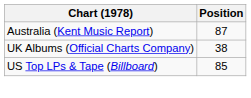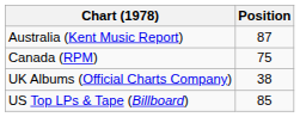 <table class="wikitable">
 <tr>
 <th>Chart (1978)</th>
 <th>Position</th>
 </tr>
 <tr>
 <td>Australia (<a href='#'>Kent Music Report</a>)</td>
 <td align="center">87</td>
 </tr>
 <tr>
+<td>Canada (<a href='#'>RPM</a>)</td>
+<td align="center">75</td>
+</tr>
+<tr>
 <td>UK Albums (<a href='#'>Official Charts Company</a>)</td>
 <td align="center">38</td>
 </tr>
 <tr>
 <td>US <a href='#'>Top LPs & Tape</a> (<em><a href='#'>Billboard</a></em>)</td>
 <td align="center">85</td>
 </tr>
 </table>
